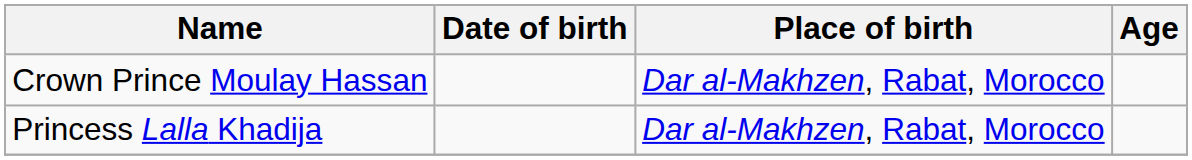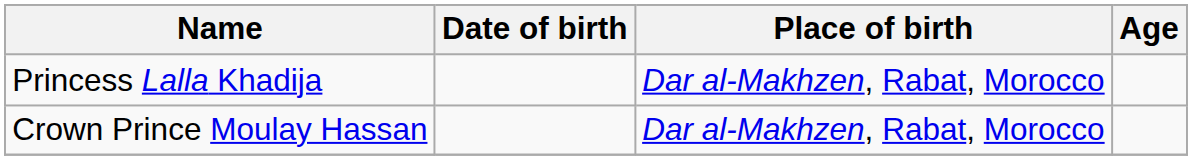 <table Class="wikitable">
 <tr>
 <th>Name</th>
 <th>Date of birth</th>
 <th>Place of birth</th>
 <th>Age</th>
 </tr>
 <tr>
-<td>Crown Prince <a href='#'>Moulay Hassan</a></td>
+<td>Princess <a href='#'><em>Lalla</em> Khadija</a></td>
 <td></td>
 <td><em><a href='#'>Dar al-Makhzen</a></em>, <a href='#'>Rabat</a>, <a href='#'>Morocco</a></td>
 <td></td>
 </tr>
 <tr>
-<td>Princess <a href='#'><em>Lalla</em> Khadija</a></td>
+<td>Crown Prince <a href='#'>Moulay Hassan</a></td>
 <td></td>
 <td><em><a href='#'>Dar al-Makhzen</a></em>, <a href='#'>Rabat</a>, <a href='#'>Morocco</a></td>
 <td></td>
 </tr>
 <tr>
 </tr>
 </table>
